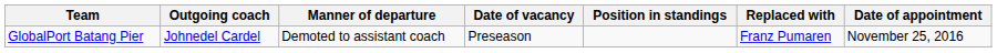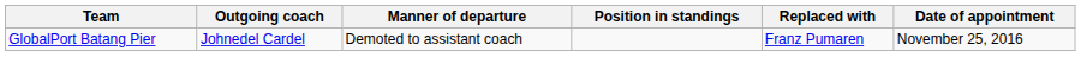 <table class="wikitable sortable" style="font-size:90%; width:85%">
 <tr>
 <th>Team</th>
 <th>Outgoing coach</th>
 <th>Manner of departure</th>
-<th>Date of vacancy</th>
 <th>Position in standings</th>
 <th>Replaced with</th>
 <th>Date of appointment</th>
 </tr>
 <tr>
 <td><a href='#'>GlobalPort Batang Pier</a></td>
 <td><a href='#'>Johnedel Cardel</a></td>
 <td>Demoted to assistant coach</td>
-<td>Preseason</td>
 <td></td>
 <td><a href='#'>Franz Pumaren</a></td>
 <td>November 25, 2016</td>
 </tr>
 </table>
